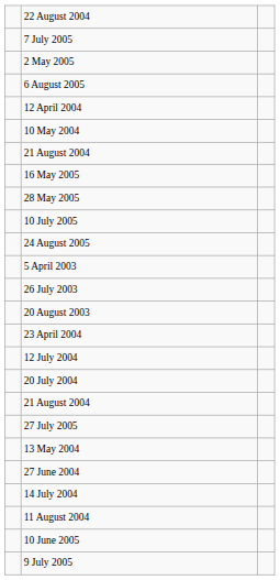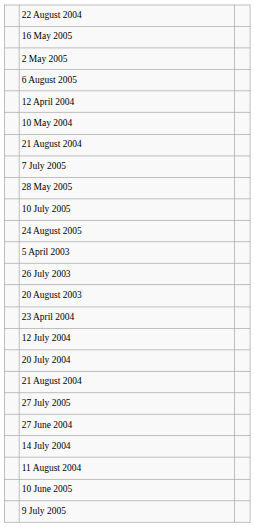 <table class="wikitable" style="font-size: 80%; float: left; width: 26em; margin-right: 1em; height: 700px">
 <tr>
 <td></td>
 <td>22 August 2004</td>
 <td></td>
 </tr>
 <tr>
 <td></td>
-<td>7 July 2005</td>
+<td>16 May 2005</td>
 <td></td>
 </tr>
 <tr>
 <td></td>
 <td>2 May 2005</td>
 <td></td>
 </tr>
 <tr>
 <td></td>
 <td>6 August 2005</td>
 <td></td>
 </tr>
 <tr>
 <td></td>
 <td>12 April 2004</td>
 <td></td>
 </tr>
 <tr>
 <td></td>
 <td>10 May 2004</td>
 <td></td>
 </tr>
 <tr>
 <td></td>
 <td>21 August 2004</td>
 <td></td>
 </tr>
 <tr>
 <td></td>
-<td>16 May 2005</td>
+<td>7 July 2005</td>
 <td></td>
 </tr>
 <tr>
 <td></td>
 <td>28 May 2005</td>
 <td></td>
 </tr>
 <tr>
 <td></td>
 <td>10 July 2005</td>
 <td></td>
 </tr>
 <tr>
 <td></td>
 <td>24 August 2005</td>
 <td></td>
 </tr>
 <tr>
 <td></td>
 <td>5 April 2003</td>
 <td></td>
 </tr>
 <tr>
 <td></td>
 <td>26 July 2003</td>
 <td></td>
 </tr>
 <tr>
 <td></td>
 <td>20 August 2003</td>
 <td></td>
 </tr>
 <tr>
 <td></td>
 <td>23 April 2004</td>
 <td></td>
 </tr>
 <tr>
 <td></td>
 <td>12 July 2004</td>
 <td></td>
 </tr>
 <tr>
 <td></td>
 <td>20 July 2004</td>
 <td></td>
 </tr>
 <tr>
 <td></td>
 <td>21 August 2004</td>
 <td></td>
 </tr>
 <tr>
 <td></td>
 <td>27 July 2005</td>
 <td></td>
 </tr>
 <tr>
 <td></td>
-<td>13 May 2004</td>
-<td></td>
-</tr>
-<tr>
-<td></td>
 <td>27 June 2004</td>
 <td></td>
 </tr>
 <tr>
 <td></td>
 <td>14 July 2004</td>
 <td></td>
 </tr>
 <tr>
 <td></td>
 <td>11 August 2004</td>
 <td></td>
 </tr>
 <tr>
 <td></td>
 <td>10 June 2005</td>
 <td></td>
 </tr>
 <tr>
 <td></td>
 <td>9 July 2005</td>
 <td></td>
 </tr>
 </table>
